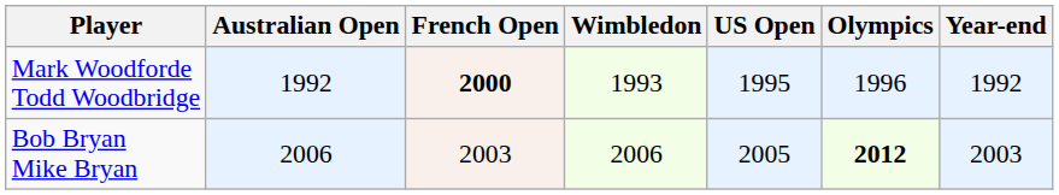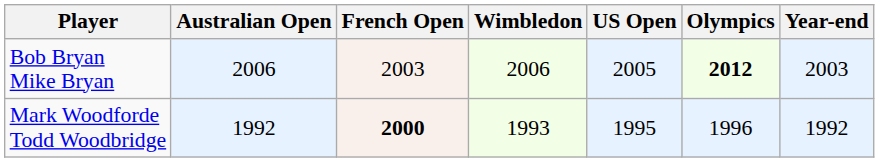 <table class="wikitable nowrap" style="text-align:center">
 <tr>
 <th>Player</th>
 <th>Australian Open</th>
 <th>French Open</th>
 <th>Wimbledon</th>
 <th>US Open</th>
 <th>Olympics</th>
 <th>Year-end</th>
 </tr>
 <tr>
+<td style="text-align: left;"> <a href='#'>Bob Bryan</a><br> <a href='#'>Mike Bryan</a></td>
+<td style="background: #e6f2ff;">2006</td>
+<td style="background: #f9f0eb;">2003</td>
+<td style="background: #f2ffe6;">2006</td>
+<td style="background: #e6f2ff;">2005</td>
+<td style="background: #f2ffe6;"><strong>2012</strong></td>
+<td style="background: #e6f2ff;">2003</td>
+</tr>
+<tr>
 <td style="text-align: left;"> <a href='#'>Mark Woodforde</a><br> <a href='#'>Todd Woodbridge</a></td>
 <td style="background: #e6f2ff;">1992</td>
 <td style="background: #f9f0eb;"><strong>2000</strong></td>
 <td style="background: #f2ffe6;">1993</td>
 <td style="background: #e6f2ff;">1995</td>
 <td style="background: #e6f2ff;">1996</td>
 <td style="background: #e6f2ff;">1992</td>
 </tr>
-<tr>
-<td style="text-align: left;"> <a href='#'>Bob Bryan</a><br> <a href='#'>Mike Bryan</a></td>
-<td style="background: #e6f2ff;">2006</td>
-<td style="background: #f9f0eb;">2003</td>
-<td style="background: #f2ffe6;">2006</td>
-<td style="background: #e6f2ff;">2005</td>
-<td style="background: #f2ffe6;"><strong>2012</strong></td>
-<td style="background: #e6f2ff;">2003</td>
-</tr>
 </table>
